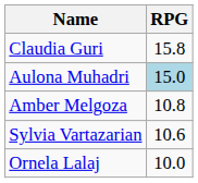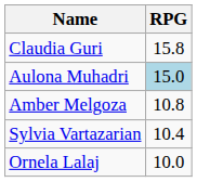 <table class=wikitable>
 <tr>
 <th>Name</th>
 <th>RPG</th>
 </tr>
 <tr>
 <td> <a href='#'>Claudia Guri</a></td>
 <td align=center>15.8</td>
 </tr>
 <tr>
 <td> <a href='#'>Aulona Muhadri</a></td>
 <td align=center style="background: lightblue;">15.0</td>
 </tr>
 <tr>
 <td> <a href='#'>Amber Melgoza</a></td>
 <td align=center>10.8</td>
 </tr>
 <tr>
 <td> <a href='#'>Sylvia Vartazarian</a></td>
-<td align=center>10.6</td>
+<td align=center>10.4</td>
 </tr>
 <tr>
 <td> <a href='#'>Ornela Lalaj</a></td>
 <td align=center>10.0</td>
 </tr>
 </table>
